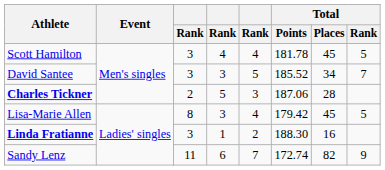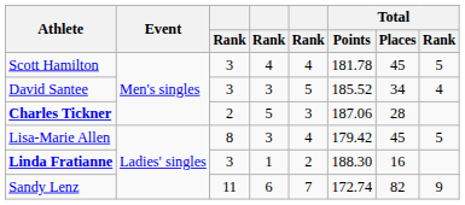 <table class=wikitable style=font-size:90%;text-align:center>
 <tr>
 <th rowspan=2>Athlete</th>
 <th rowspan=2>Event</th>
 <th></th>
 <th></th>
 <th></th>
 <th colspan=3>Total</th>
 </tr>
 <tr style=font-size:95%>
 <th>Rank</th>
 <th>Rank</th>
 <th>Rank</th>
 <th>Points</th>
 <th>Places</th>
 <th>Rank</th>
 </tr>
 <tr>
 <td align=left><a href='#'>Scott Hamilton</a></td>
 <td align=left rowspan=3><a href='#'>Men's singles</a></td>
 <td>3</td>
 <td>4</td>
 <td>4</td>
 <td>181.78</td>
 <td>45</td>
 <td>5</td>
 </tr>
 <tr>
 <td align=left><a href='#'>David Santee</a></td>
 <td>3</td>
 <td>3</td>
 <td>5</td>
 <td>185.52</td>
 <td>34</td>
-<td>7</td>
+<td>4</td>
 </tr>
 <tr>
 <td align=left><strong><a href='#'>Charles Tickner</a></strong></td>
 <td>2</td>
 <td>5</td>
 <td>3</td>
 <td>187.06</td>
 <td>28</td>
 <td></td>
 </tr>
 <tr>
 <td align=left><a href='#'>Lisa-Marie Allen</a></td>
 <td align=left rowspan=3><a href='#'>Ladies' singles</a></td>
 <td>8</td>
 <td>3</td>
 <td>4</td>
 <td>179.42</td>
 <td>45</td>
 <td>5</td>
 </tr>
 <tr>
 <td align=left><strong><a href='#'>Linda Fratianne</a></strong></td>
 <td>3</td>
 <td>1</td>
 <td>2</td>
 <td>188.30</td>
 <td>16</td>
 <td></td>
 </tr>
 <tr>
 <td align=left><a href='#'>Sandy Lenz</a></td>
 <td>11</td>
 <td>6</td>
 <td>7</td>
 <td>172.74</td>
 <td>82</td>
 <td>9</td>
 </tr>
 </table>
